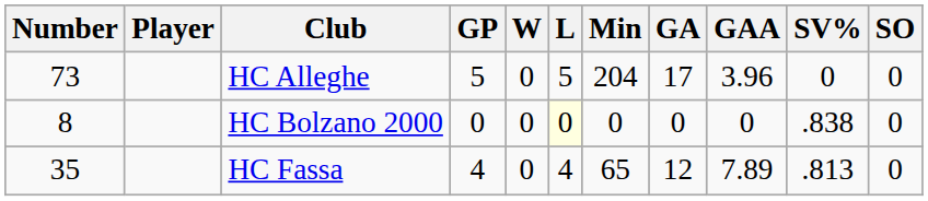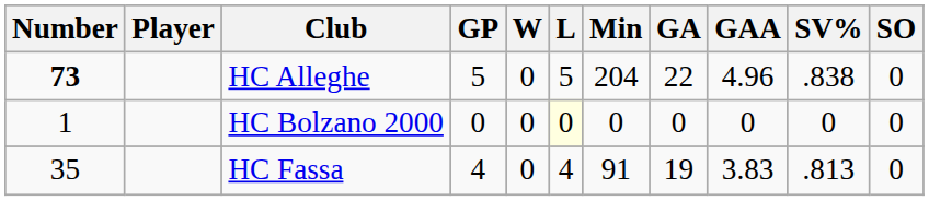 <table class="wikitable sortable" style="text-align: center;">
 <tr>
 <th>Number</th>
 <th>Player</th>
 <th>Club</th>
 <th>GP</th>
 <th>W</th>
 <th>L</th>
 <th>Min</th>
 <th>GA</th>
 <th>GAA</th>
 <th>SV%</th>
 <th>SO</th>
 </tr>
 <tr>
-<td>73</td>
+<td><strong>73</strong></td>
 <td align="left"></td>
 <td align="left"><a href='#'>HC Alleghe</a></td>
 <td>5</td>
 <td>0</td>
 <td>5</td>
 <td>204</td>
-<td>17</td>
-<td>3.96</td>
-<td>0</td>
+<td>22</td>
+<td>4.96</td>
+<td>.838</td>
 <td>0</td>
 </tr>
 <tr>
-<td>8</td>
+<td>1</td>
 <td align="left"></td>
 <td align="left"><a href='#'>HC Bolzano 2000</a></td>
 <td>0</td>
 <td>0</td>
 <td style="background: lightyellow;">0</td>
 <td>0</td>
 <td>0</td>
 <td>0</td>
-<td>.838</td>
+<td>0</td>
 <td>0</td>
 </tr>
 <tr>
 <td>35</td>
 <td align="left"></td>
 <td align="left"><a href='#'>HC Fassa</a></td>
 <td>4</td>
 <td>0</td>
 <td>4</td>
-<td>65</td>
-<td>12</td>
-<td>7.89</td>
+<td>91</td>
+<td>19</td>
+<td>3.83</td>
 <td>.813</td>
 <td>0</td>
 </tr>
 </table>
